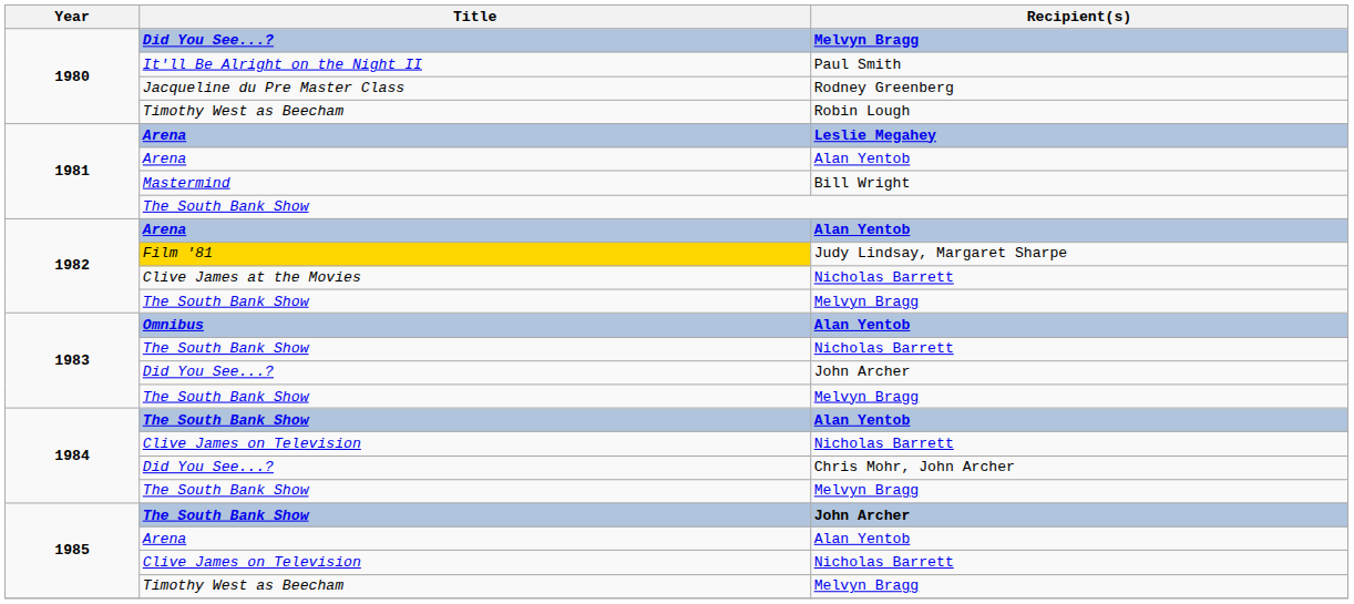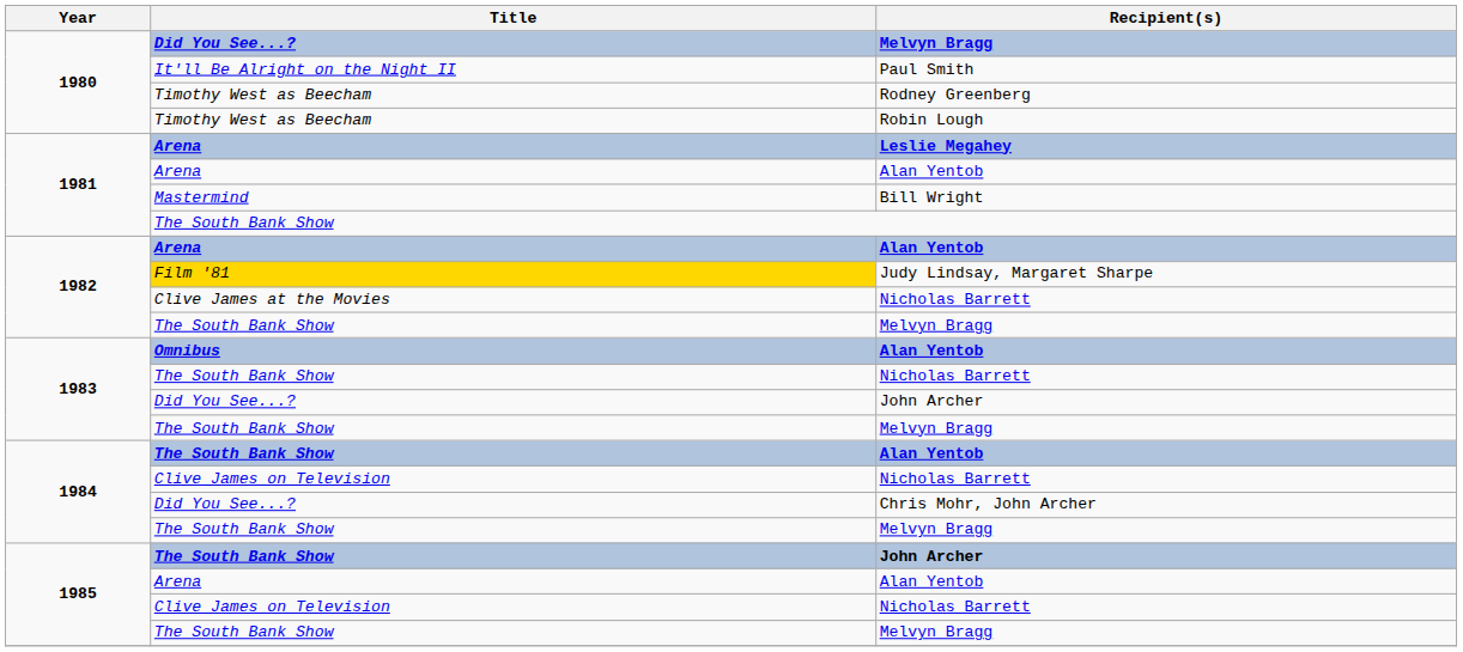 <table class="wikitable" width="95%">
 <tr>
 <th width=5%>Year</th>
 <th width=25%><strong>Title</strong></th>
 <th width=20%><strong>Recipient(s)</strong></th>
 </tr>
 <tr>
 <td rowspan="4" style="text-align:center;"><strong>1980</strong></td>
 <td style="background:#B0C4DE;"><strong><em><a href='#'>Did You See...?</a></em></strong></td>
 <td style="background:#B0C4DE;"><strong><a href='#'>Melvyn Bragg</a></strong></td>
 </tr>
 <tr>
 <td><em><a href='#'>It'll Be Alright on the Night II</a></em></td>
 <td>Paul Smith</td>
 </tr>
 <tr>
-<td><em>Jacqueline du Pre Master Class</em></td>
+<td><em>Timothy West as Beecham</em></td>
 <td>Rodney Greenberg</td>
 </tr>
 <tr>
 <td><em>Timothy West as Beecham</em></td>
 <td>Robin Lough</td>
 </tr>
 <tr>
 <td rowspan="4" style="text-align:center;"><strong>1981</strong></td>
 <td style="background:#B0C4DE;"><strong><em><a href='#'>Arena</a></em></strong></td>
 <td style="background:#B0C4DE;"><strong><a href='#'>Leslie Megahey</a></strong></td>
 </tr>
 <tr>
 <td><em><a href='#'>Arena</a></em></td>
 <td><a href='#'>Alan Yentob</a></td>
 </tr>
 <tr>
 <td><em><a href='#'>Mastermind</a></em></td>
 <td>Bill Wright</td>
 </tr>
 <tr>
 <td colspan="2"><em><a href='#'>The South Bank Show</a></em></td>
 </tr>
 <tr>
 <td rowspan="4" style="text-align:center;"><strong>1982</strong></td>
 <td style="background:#B0C4DE;"><strong><em><a href='#'>Arena</a></em></strong></td>
 <td style="background:#B0C4DE;"><strong><a href='#'>Alan Yentob</a></strong></td>
 </tr>
 <tr>
 <td style="background: gold;"><em>Film '81</em></td>
 <td>Judy Lindsay, Margaret Sharpe</td>
 </tr>
 <tr>
 <td><em>Clive James at the Movies</em></td>
 <td><a href='#'>Nicholas Barrett</a></td>
 </tr>
 <tr>
 <td><em><a href='#'>The South Bank Show</a></em></td>
 <td><a href='#'>Melvyn Bragg</a></td>
 </tr>
 <tr>
 <td rowspan="4" style="text-align:center;"><strong>1983</strong></td>
 <td style="background:#B0C4DE;"><strong><em><a href='#'>Omnibus</a></em></strong></td>
 <td style="background:#B0C4DE;"><strong><a href='#'>Alan Yentob</a></strong></td>
 </tr>
 <tr>
 <td><em><a href='#'>The South Bank Show</a></em></td>
 <td><a href='#'>Nicholas Barrett</a></td>
 </tr>
 <tr>
 <td><em><a href='#'>Did You See...?</a></em></td>
 <td>John Archer</td>
 </tr>
 <tr>
 <td><em><a href='#'>The South Bank Show</a></em></td>
 <td><a href='#'>Melvyn Bragg</a></td>
 </tr>
 <tr>
 <td rowspan="4" style="text-align:center;"><strong>1984</strong></td>
 <td style="background:#B0C4DE;"><strong><em><a href='#'>The South Bank Show</a></em></strong></td>
 <td style="background:#B0C4DE;"><strong><a href='#'>Alan Yentob</a></strong></td>
 </tr>
 <tr>
 <td><em><a href='#'>Clive James on Television</a></em></td>
 <td><a href='#'>Nicholas Barrett</a></td>
 </tr>
 <tr>
 <td><em><a href='#'>Did You See...?</a></em></td>
 <td>Chris Mohr, John Archer</td>
 </tr>
 <tr>
 <td><em><a href='#'>The South Bank Show</a></em></td>
 <td><a href='#'>Melvyn Bragg</a></td>
 </tr>
 <tr>
 <td rowspan="4" style="text-align:center;"><strong>1985</strong></td>
 <td style="background:#B0C4DE;"><strong><em><a href='#'>The South Bank Show</a></em></strong></td>
 <td style="background:#B0C4DE;"><strong>John Archer</strong></td>
 </tr>
 <tr>
 <td><em><a href='#'>Arena</a></em></td>
 <td><a href='#'>Alan Yentob</a></td>
 </tr>
 <tr>
 <td><em><a href='#'>Clive James on Television</a></em></td>
 <td><a href='#'>Nicholas Barrett</a></td>
 </tr>
 <tr>
-<td><em>Timothy West as Beecham</em></td>
+<td><em><a href='#'>The South Bank Show</a></em></td>
 <td><a href='#'>Melvyn Bragg</a></td>
 </tr>
 <tr>
 </tr>
 </table>
